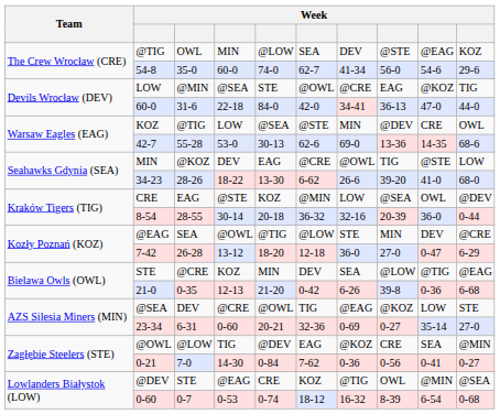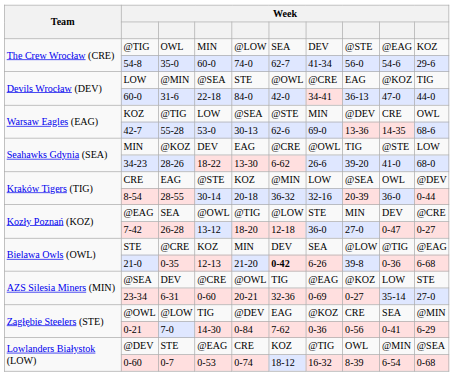 <table class="wikitable" align=left style="font-size: 90%">
 <tr>
 <th rowspan=2 width=160px>Team</th>
 <th colspan=9>Week</th>
 </tr>
 <tr>
 <th width=30px></th>
 <th width=30px></th>
 <th width=30px></th>
 <th width=30px></th>
 <th width=30px></th>
 <th width=30px></th>
 <th width=30px></th>
 <th width=30px></th>
 <th width=30px><br></th>
 </tr>
 <tr>
 <td rowspan="2"><a href='#'>The Crew Wrocław</a> (CRE)</td>
 <td>@TIG</td>
 <td>OWL</td>
 <td>MIN</td>
 <td>@LOW</td>
 <td>SEA</td>
 <td>DEV</td>
 <td>@STE</td>
 <td>@EAG</td>
 <td>KOZ</td>
 </tr>
 <tr>
 <td bgcolor=#DFE7FF>54-8</td>
 <td bgcolor=#DFE7FF>35-0</td>
 <td bgcolor=#DFE7FF>60-0</td>
 <td bgcolor=#DFE7FF>74-0</td>
 <td bgcolor=#DFE7FF>62-7</td>
 <td bgcolor=#DFE7FF>41-34</td>
 <td bgcolor=#DFE7FF>56-0</td>
 <td bgcolor=#DFE7FF>54-6</td>
 <td bgcolor=#DFE7FF>29-6</td>
 </tr>
 <tr>
 <td rowspan="2"><a href='#'>Devils Wrocław</a> (DEV)</td>
 <td>LOW</td>
 <td>@MIN</td>
 <td>@SEA</td>
 <td>STE</td>
 <td>@OWL</td>
 <td>@CRE</td>
 <td>EAG</td>
 <td>@KOZ</td>
 <td>TIG</td>
 </tr>
 <tr>
 <td bgcolor=#DFE7FF>60-0</td>
 <td bgcolor=#DFE7FF>31-6</td>
 <td bgcolor=#DFE7FF>22-18</td>
 <td bgcolor=#DFE7FF>84-0</td>
 <td bgcolor=#DFE7FF>42-0</td>
 <td bgcolor=#FFDFDF>34-41</td>
 <td bgcolor=#DFE7FF>36-13</td>
 <td bgcolor=#DFE7FF>47-0</td>
 <td bgcolor=#DFE7FF>44-0</td>
 </tr>
 <tr>
 <td rowspan="2"><a href='#'>Warsaw Eagles</a> (EAG)</td>
 <td>KOZ</td>
 <td>@TIG</td>
 <td>LOW</td>
 <td>@SEA</td>
 <td>@STE</td>
 <td>MIN</td>
 <td>@DEV</td>
 <td>CRE</td>
 <td>OWL</td>
 </tr>
 <tr>
 <td bgcolor=#DFE7FF>42-7</td>
 <td bgcolor=#DFE7FF>55-28</td>
 <td bgcolor=#DFE7FF>53-0</td>
 <td bgcolor=#DFE7FF>30-13</td>
 <td bgcolor=#DFE7FF>62-6</td>
 <td bgcolor=#DFE7FF>69-0</td>
 <td bgcolor=#FFDFDF>13-36</td>
 <td bgcolor=#FFDFDF>14-35</td>
 <td bgcolor=#DFE7FF>68-6</td>
 </tr>
 <tr>
 <td rowspan="2"><a href='#'>Seahawks Gdynia</a> (SEA)</td>
 <td>MIN</td>
 <td>@KOZ</td>
 <td>DEV</td>
 <td>EAG</td>
 <td>@CRE</td>
 <td>@OWL</td>
 <td>TIG</td>
 <td>@STE</td>
 <td>LOW</td>
 </tr>
 <tr>
 <td bgcolor=#DFE7FF>34-23</td>
 <td bgcolor=#DFE7FF>28-26</td>
 <td bgcolor=#FFDFDF>18-22</td>
 <td bgcolor=#FFDFDF>13-30</td>
 <td bgcolor=#FFDFDF>6-62</td>
 <td bgcolor=#DFE7FF>26-6</td>
 <td bgcolor=#DFE7FF>39-20</td>
 <td bgcolor=#DFE7FF>41-0</td>
 <td bgcolor=#DFE7FF>68-0</td>
 </tr>
 <tr>
 <td rowspan="2"><a href='#'>Kraków Tigers</a> (TIG)</td>
 <td>CRE</td>
 <td>EAG</td>
 <td>@STE</td>
 <td>KOZ</td>
 <td>@MIN</td>
 <td>LOW</td>
 <td>@SEA</td>
 <td>OWL</td>
 <td>@DEV</td>
 </tr>
 <tr>
 <td bgcolor=#FFDFDF>8-54</td>
 <td bgcolor=#FFDFDF>28-55</td>
 <td bgcolor=#DFE7FF>30-14</td>
 <td bgcolor=#DFE7FF>20-18</td>
 <td bgcolor=#DFE7FF>36-32</td>
 <td bgcolor=#DFE7FF>32-16</td>
 <td bgcolor=#FFDFDF>20-39</td>
 <td bgcolor=#DFE7FF>36-0</td>
 <td bgcolor=#FFDFDF>0-44</td>
 </tr>
 <tr>
 <td rowspan="2"><a href='#'>Kozły Poznań</a> (KOZ)</td>
 <td>@EAG</td>
 <td>SEA</td>
 <td>@OWL</td>
 <td>@TIG</td>
 <td>@LOW</td>
 <td>STE</td>
 <td>MIN</td>
 <td>DEV</td>
 <td>@CRE</td>
 </tr>
 <tr>
 <td bgcolor=#FFDFDF>7-42</td>
 <td bgcolor=#FFDFDF>26-28</td>
 <td bgcolor=#DFE7FF>13-12</td>
 <td bgcolor=#FFDFDF>18-20</td>
 <td bgcolor=#FFDFDF>12-18</td>
 <td bgcolor=#DFE7FF>36-0</td>
 <td bgcolor=#DFE7FF>27-0</td>
 <td bgcolor=#FFDFDF>0-47</td>
-<td bgcolor=#FFDFDF>6-29</td>
+<td bgcolor=#FFDFDF>0-27</td>
 </tr>
 <tr>
 <td rowspan="2"><a href='#'>Bielawa Owls</a> (OWL)</td>
 <td>STE</td>
 <td>@CRE</td>
 <td>KOZ</td>
 <td>MIN</td>
 <td>DEV</td>
 <td>SEA</td>
 <td>@LOW</td>
 <td>@TIG</td>
 <td>@EAG</td>
 </tr>
 <tr>
 <td bgcolor=#DFE7FF>21-0</td>
 <td bgcolor=#FFDFDF>0-35</td>
 <td bgcolor=#FFDFDF>12-13</td>
 <td bgcolor=#DFE7FF>21-20</td>
-<td bgcolor=#FFDFDF>0-42</td>
+<td bgcolor=#FFDFDF><strong>0-42</strong></td>
 <td bgcolor=#FFDFDF>6-26</td>
 <td bgcolor=#DFE7FF>39-8</td>
 <td bgcolor=#FFDFDF>0-36</td>
 <td bgcolor=#FFDFDF>6-68</td>
 </tr>
 <tr>
 <td rowspan="2"><a href='#'>AZS Silesia Miners</a> (MIN)</td>
 <td>@SEA</td>
 <td>DEV</td>
 <td>@CRE</td>
 <td>@OWL</td>
 <td>TIG</td>
 <td>@EAG</td>
 <td>@KOZ</td>
 <td>LOW</td>
 <td>STE</td>
 </tr>
 <tr>
 <td bgcolor=#FFDFDF>23-34</td>
 <td bgcolor=#FFDFDF>6-31</td>
 <td bgcolor=#FFDFDF>0-60</td>
 <td bgcolor=#FFDFDF>20-21</td>
 <td bgcolor=#FFDFDF>32-36</td>
 <td bgcolor=#FFDFDF>0-69</td>
 <td bgcolor=#FFDFDF>0-27</td>
 <td bgcolor=#DFE7FF>35-14</td>
 <td bgcolor=#DFE7FF>27-0</td>
 </tr>
 <tr>
 <td rowspan="2"><a href='#'>Zagłębie Steelers</a> (STE)</td>
 <td>@OWL</td>
 <td>@LOW</td>
 <td>TIG</td>
 <td>@DEV</td>
 <td>EAG</td>
 <td>@KOZ</td>
 <td>CRE</td>
 <td>SEA</td>
 <td>@MIN</td>
 </tr>
 <tr>
 <td bgcolor=#FFDFDF>0-21</td>
 <td bgcolor=#DFE7FF>7-0</td>
 <td bgcolor=#FFDFDF>14-30</td>
 <td bgcolor=#FFDFDF>0-84</td>
 <td bgcolor=#FFDFDF>7-62</td>
 <td bgcolor=#FFDFDF>0-36</td>
 <td bgcolor=#FFDFDF>0-56</td>
 <td bgcolor=#FFDFDF>0-41</td>
-<td bgcolor=#FFDFDF>0-27</td>
+<td bgcolor=#FFDFDF>6-29</td>
 </tr>
 <tr>
 <td rowspan="2"><a href='#'>Lowlanders Białystok</a> (LOW)</td>
 <td>@DEV</td>
 <td>STE</td>
 <td>@EAG</td>
 <td>CRE</td>
 <td>KOZ</td>
 <td>@TIG</td>
 <td>OWL</td>
 <td>@MIN</td>
 <td>@SEA</td>
 </tr>
 <tr>
 <td bgcolor=#FFDFDF>0-60</td>
 <td bgcolor=#FFDFDF>0-7</td>
 <td bgcolor=#FFDFDF>0-53</td>
 <td bgcolor=#FFDFDF>0-74</td>
 <td bgcolor=#DFE7FF>18-12</td>
 <td bgcolor=#FFDFDF>16-32</td>
 <td bgcolor=#FFDFDF>8-39</td>
 <td bgcolor=#FFDFDF>6-54</td>
 <td bgcolor=#FFDFDF>0-68</td>
 </tr>
 </table>
